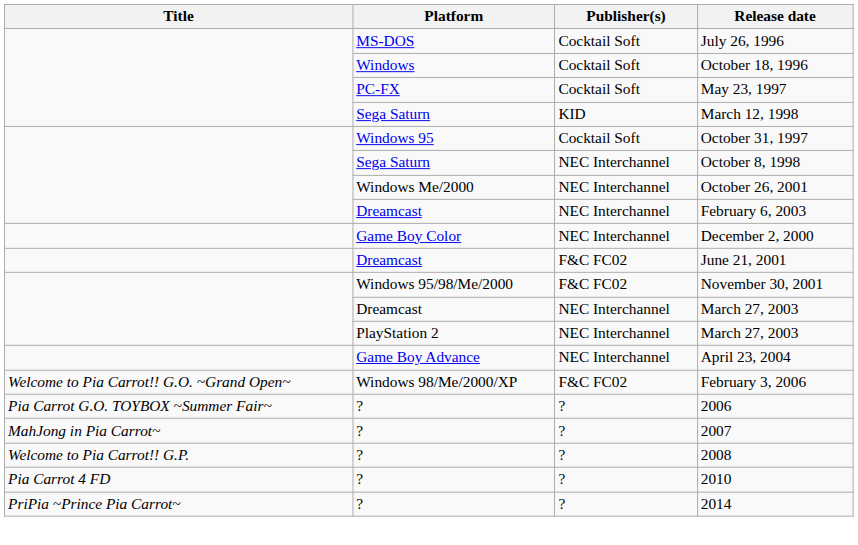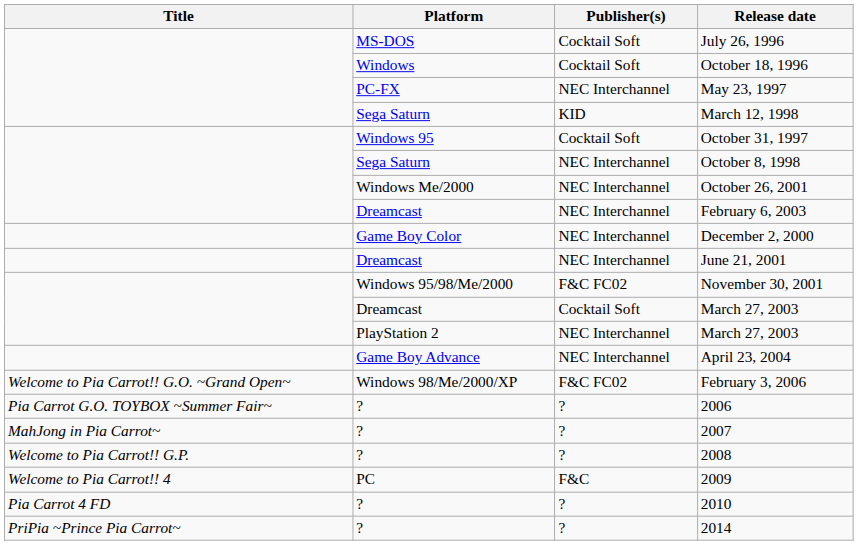 <table class="wikitable" style="width:70%">
 <tr>
 <th>Title</th>
 <th>Platform</th>
 <th>Publisher(s)</th>
 <th>Release date</th>
 </tr>
 <tr>
 <td scope="row" rowspan="4"></td>
 <td><a href='#'>MS-DOS</a></td>
 <td>Cocktail Soft</td>
 <td>July 26, 1996</td>
 </tr>
 <tr>
 <td><a href='#'>Windows</a></td>
 <td>Cocktail Soft</td>
 <td>October 18, 1996</td>
 </tr>
 <tr>
 <td><a href='#'>PC-FX</a></td>
-<td>Cocktail Soft</td>
+<td>NEC Interchannel</td>
 <td>May 23, 1997</td>
 </tr>
 <tr>
 <td><a href='#'>Sega Saturn</a></td>
 <td>KID</td>
 <td>March 12, 1998</td>
 </tr>
 <tr>
 <td scope="row" rowspan="4"></td>
 <td><a href='#'>Windows 95</a></td>
 <td>Cocktail Soft</td>
 <td>October 31, 1997</td>
 </tr>
 <tr>
 <td><a href='#'>Sega Saturn</a></td>
 <td>NEC Interchannel</td>
 <td>October 8, 1998</td>
 </tr>
 <tr>
 <td>Windows Me/2000</td>
 <td>NEC Interchannel</td>
 <td>October 26, 2001</td>
 </tr>
 <tr>
 <td><a href='#'>Dreamcast</a></td>
 <td>NEC Interchannel</td>
 <td>February 6, 2003</td>
 </tr>
 <tr>
 <td></td>
 <td><a href='#'>Game Boy Color</a></td>
 <td>NEC Interchannel</td>
 <td>December 2, 2000</td>
 </tr>
 <tr>
 <td></td>
 <td><a href='#'>Dreamcast</a></td>
-<td>F&C FC02</td>
+<td>NEC Interchannel</td>
 <td>June 21, 2001</td>
 </tr>
 <tr>
 <td scope="row" rowspan="3"></td>
 <td>Windows 95/98/Me/2000</td>
 <td>F&C FC02</td>
 <td>November 30, 2001</td>
 </tr>
 <tr>
 <td>Dreamcast</td>
-<td>NEC Interchannel</td>
+<td>Cocktail Soft</td>
 <td>March 27, 2003</td>
 </tr>
 <tr>
 <td>PlayStation 2</td>
 <td>NEC Interchannel</td>
 <td>March 27, 2003</td>
 </tr>
 <tr>
 <td></td>
 <td><a href='#'>Game Boy Advance</a></td>
 <td>NEC Interchannel</td>
 <td>April 23, 2004</td>
 </tr>
 <tr>
 <td><em>Welcome to Pia Carrot!! G.O. ~Grand Open~</em></td>
 <td>Windows 98/Me/2000/XP</td>
 <td>F&C FC02</td>
 <td>February 3, 2006</td>
 </tr>
 <tr>
 <td><em>Pia Carrot G.O. TOYBOX ~Summer Fair~</em></td>
 <td>?</td>
 <td>?</td>
 <td>2006</td>
 </tr>
 <tr>
 <td><em>MahJong in Pia Carrot~</em></td>
 <td>?</td>
 <td>?</td>
 <td>2007</td>
 </tr>
 <tr>
 <td><em>Welcome to Pia Carrot!! G.P.</em></td>
 <td>?</td>
 <td>?</td>
 <td>2008</td>
 </tr>
 <tr>
+<td><em>Welcome to Pia Carrot!! 4</em></td>
+<td>PC</td>
+<td>F&C</td>
+<td>2009</td>
+</tr>
+<tr>
 <td><em>Pia Carrot 4 FD</em></td>
 <td>?</td>
 <td>?</td>
 <td>2010</td>
 </tr>
 <tr>
 <td><em>PriPia ~Prince Pia Carrot~</em></td>
 <td>?</td>
 <td>?</td>
 <td>2014</td>
 </tr>
 </table>
